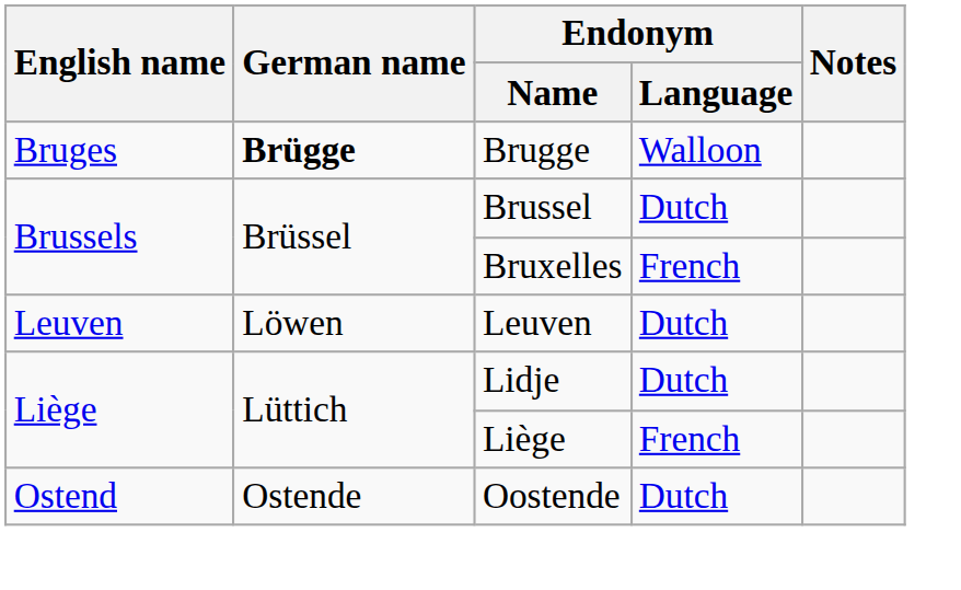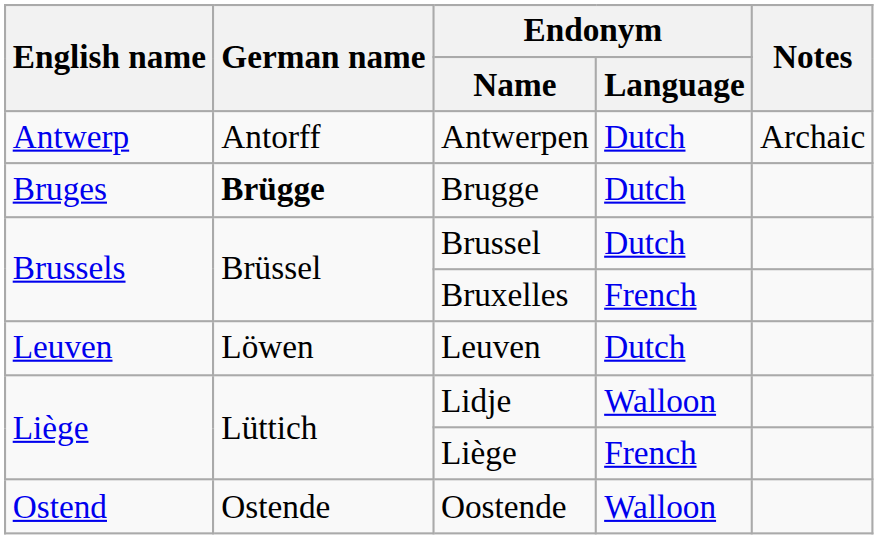 <table class="wikitable sortable mw-collapsible">
 <tr>
 <th rowspan="2">English name</th>
 <th rowspan="2">German name</th>
 <th colspan="2">Endonym</th>
 <th rowspan="2">Notes</th>
 </tr>
 <tr>
 <th>Name</th>
 <th>Language</th>
 </tr>
 <tr>
+<td><a href='#'>Antwerp</a></td>
+<td>Antorff</td>
+<td>Antwerpen</td>
+<td><a href='#'>Dutch</a></td>
+<td>Archaic</td>
+</tr>
+<tr>
 <td><a href='#'>Bruges</a></td>
 <td><strong>Brügge</strong></td>
 <td>Brugge</td>
-<td><a href='#'>Walloon</a></td>
+<td><a href='#'>Dutch</a></td>
 <td></td>
 </tr>
 <tr>
 <td rowspan="2"><a href='#'>Brussels</a></td>
 <td rowspan="2">Brüssel</td>
 <td>Brussel</td>
 <td><a href='#'>Dutch</a></td>
 <td></td>
 </tr>
 <tr>
 <td>Bruxelles</td>
 <td><a href='#'>French</a></td>
 <td></td>
 </tr>
 <tr>
 <td><a href='#'>Leuven</a></td>
 <td>Löwen</td>
 <td>Leuven</td>
 <td><a href='#'>Dutch</a></td>
 <td></td>
 </tr>
 <tr>
 <td rowspan="2"><a href='#'>Liège</a></td>
 <td rowspan="2">Lüttich</td>
 <td>Lidje</td>
-<td><a href='#'>Dutch</a></td>
+<td><a href='#'>Walloon</a></td>
 <td></td>
 </tr>
 <tr>
 <td>Liège</td>
 <td><a href='#'>French</a></td>
 <td></td>
 </tr>
 <tr>
 <td><a href='#'>Ostend</a></td>
 <td>Ostende</td>
 <td>Oostende</td>
-<td><a href='#'>Dutch</a></td>
+<td><a href='#'>Walloon</a></td>
 <td></td>
 </tr>
 </table>
